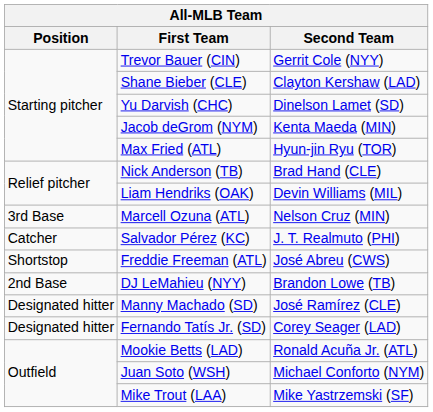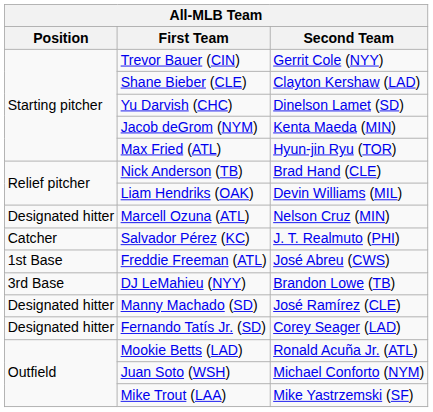 <table class="wikitable">
 <tr>
 <th colspan="3">All-MLB Team</th>
 </tr>
 <tr>
 <th>Position</th>
 <th>First Team</th>
 <th>Second Team</th>
 </tr>
 <tr>
 <td rowspan=5>Starting pitcher</td>
 <td><a href='#'>Trevor Bauer</a> (<a href='#'>CIN</a>)</td>
 <td><a href='#'>Gerrit Cole</a> (<a href='#'>NYY</a>)</td>
 </tr>
 <tr>
 <td><a href='#'>Shane Bieber</a> (<a href='#'>CLE</a>)</td>
 <td><a href='#'>Clayton Kershaw</a> (<a href='#'>LAD</a>)</td>
 </tr>
 <tr>
 <td><a href='#'>Yu Darvish</a> (<a href='#'>CHC</a>)</td>
 <td><a href='#'>Dinelson Lamet</a> (<a href='#'>SD</a>)</td>
 </tr>
 <tr>
 <td><a href='#'>Jacob deGrom</a> (<a href='#'>NYM</a>)</td>
 <td><a href='#'>Kenta Maeda</a> (<a href='#'>MIN</a>)</td>
 </tr>
 <tr>
 <td><a href='#'>Max Fried</a> (<a href='#'>ATL</a>)</td>
 <td><a href='#'>Hyun-jin Ryu</a> (<a href='#'>TOR</a>)</td>
 </tr>
 <tr>
 <td rowspan="2">Relief pitcher</td>
 <td><a href='#'>Nick Anderson</a> (<a href='#'>TB</a>)</td>
 <td><a href='#'>Brad Hand</a> (<a href='#'>CLE</a>)</td>
 </tr>
 <tr>
 <td><a href='#'>Liam Hendriks</a> (<a href='#'>OAK</a>)</td>
 <td><a href='#'>Devin Williams</a> (<a href='#'>MIL</a>)</td>
 </tr>
 <tr>
-<td>3rd Base</td>
+<td>Designated hitter</td>
 <td><a href='#'>Marcell Ozuna</a> (<a href='#'>ATL</a>)</td>
 <td><a href='#'>Nelson Cruz</a> (<a href='#'>MIN</a>)</td>
 </tr>
 <tr>
 <td>Catcher</td>
 <td><a href='#'>Salvador Pérez</a> (<a href='#'>KC</a>)</td>
 <td><a href='#'>J. T. Realmuto</a> (<a href='#'>PHI</a>)</td>
 </tr>
 <tr>
-<td>Shortstop</td>
+<td>1st Base</td>
 <td><a href='#'>Freddie Freeman</a> (<a href='#'>ATL</a>)</td>
 <td><a href='#'>José Abreu</a> (<a href='#'>CWS</a>)</td>
 </tr>
 <tr>
-<td>2nd Base</td>
+<td>3rd Base</td>
 <td><a href='#'>DJ LeMahieu</a> (<a href='#'>NYY</a>)</td>
 <td><a href='#'>Brandon Lowe</a> (<a href='#'>TB</a>)</td>
 </tr>
 <tr>
 <td>Designated hitter</td>
 <td><a href='#'>Manny Machado</a> (<a href='#'>SD</a>)</td>
 <td><a href='#'>José Ramírez</a> (<a href='#'>CLE</a>)</td>
 </tr>
 <tr>
 <td>Designated hitter</td>
 <td><a href='#'>Fernando Tatís Jr.</a> (<a href='#'>SD</a>)</td>
 <td><a href='#'>Corey Seager</a> (<a href='#'>LAD</a>)</td>
 </tr>
 <tr>
 <td rowspan="3">Outfield</td>
 <td><a href='#'>Mookie Betts</a> (<a href='#'>LAD</a>)</td>
 <td><a href='#'>Ronald Acuña Jr.</a> (<a href='#'>ATL</a>)</td>
 </tr>
 <tr>
 <td><a href='#'>Juan Soto</a> (<a href='#'>WSH</a>)</td>
 <td><a href='#'>Michael Conforto</a> (<a href='#'>NYM</a>)</td>
 </tr>
 <tr>
 <td><a href='#'>Mike Trout</a> (<a href='#'>LAA</a>)</td>
 <td><a href='#'>Mike Yastrzemski</a> (<a href='#'>SF</a>)</td>
 </tr>
 </table>
